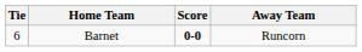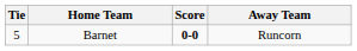 <table class="wikitable" style="text-align:center;">
 <tr>
 <th width=20>Tie</th>
 <th width=175>Home Team</th>
 <th width=20>Score</th>
 <th width=175>Away Team</th>
 </tr>
 <tr>
-<td>6</td>
+<td>5</td>
 <td>Barnet</td>
 <td><strong>0-0</strong></td>
 <td>Runcorn</td>
 </tr>
 </table>
